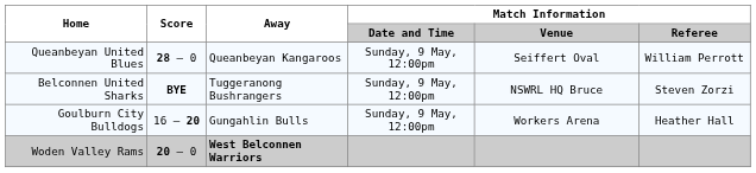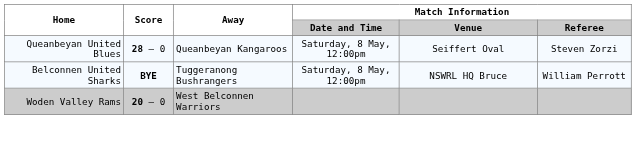 <table border="1" cellpadding="3" cellspacing="0" width="100%" style="border-collapse:collapse;  text-align:center;">
 <tr>
 <th rowspan="2" width="19%">Home</th>
 <th rowspan="2" width="8%">Score</th>
 <th rowspan="2" width="19%">Away</th>
 <th colspan="3">Match Information</th>
 </tr>
 <tr bgcolor="#CCCCCC">
 <th width="17%">Date and Time</th>
 <th width="22%">Venue</th>
 <th width="50%">Referee</th>
 </tr>
 <tr style="text-align:center; background:#f5faff;">
 <td align="right">Queanbeyan United Blues </td>
 <td><strong>28</strong> – 0</td>
 <td align="left"> Queanbeyan Kangaroos</td>
-<td>Sunday, 9 May, 12:00pm</td>
+<td>Saturday, 8 May, 12:00pm</td>
 <td>Seiffert Oval</td>
-<td>William Perrott</td>
+<td>Steven Zorzi</td>
 </tr>
 <tr style="text-align:center; background:#f5faff;">
 <td align="right">Belconnen United Sharks </td>
 <td><strong>BYE</strong></td>
 <td align="left"> Tuggeranong Bushrangers</td>
-<td>Sunday, 9 May, 12:00pm</td>
+<td>Saturday, 8 May, 12:00pm</td>
 <td>NSWRL HQ Bruce</td>
-<td>Steven Zorzi</td>
-</tr>
-<tr style="text-align:center; background:#f5faff;">
-<td align="right">Goulburn City Bulldogs </td>
-<td>16 – <strong>20</strong></td>
-<td align="left"> Gungahlin Bulls</td>
-<td>Sunday, 9 May, 12:00pm</td>
-<td>Workers Arena</td>
-<td>Heather Hall</td>
+<td>William Perrott</td>
 </tr>
 <tr style="text-align:center; background:#CCCCCC;">
 <td align="right">Woden Valley Rams </td>
 <td><strong>20</strong> – 0</td>
-<td align="left"><strong> West Belconnen Warriors</strong></td>
+<td align="left"> West Belconnen Warriors</td>
 <td></td>
 <td></td>
 <td></td>
 </tr>
 </table>
